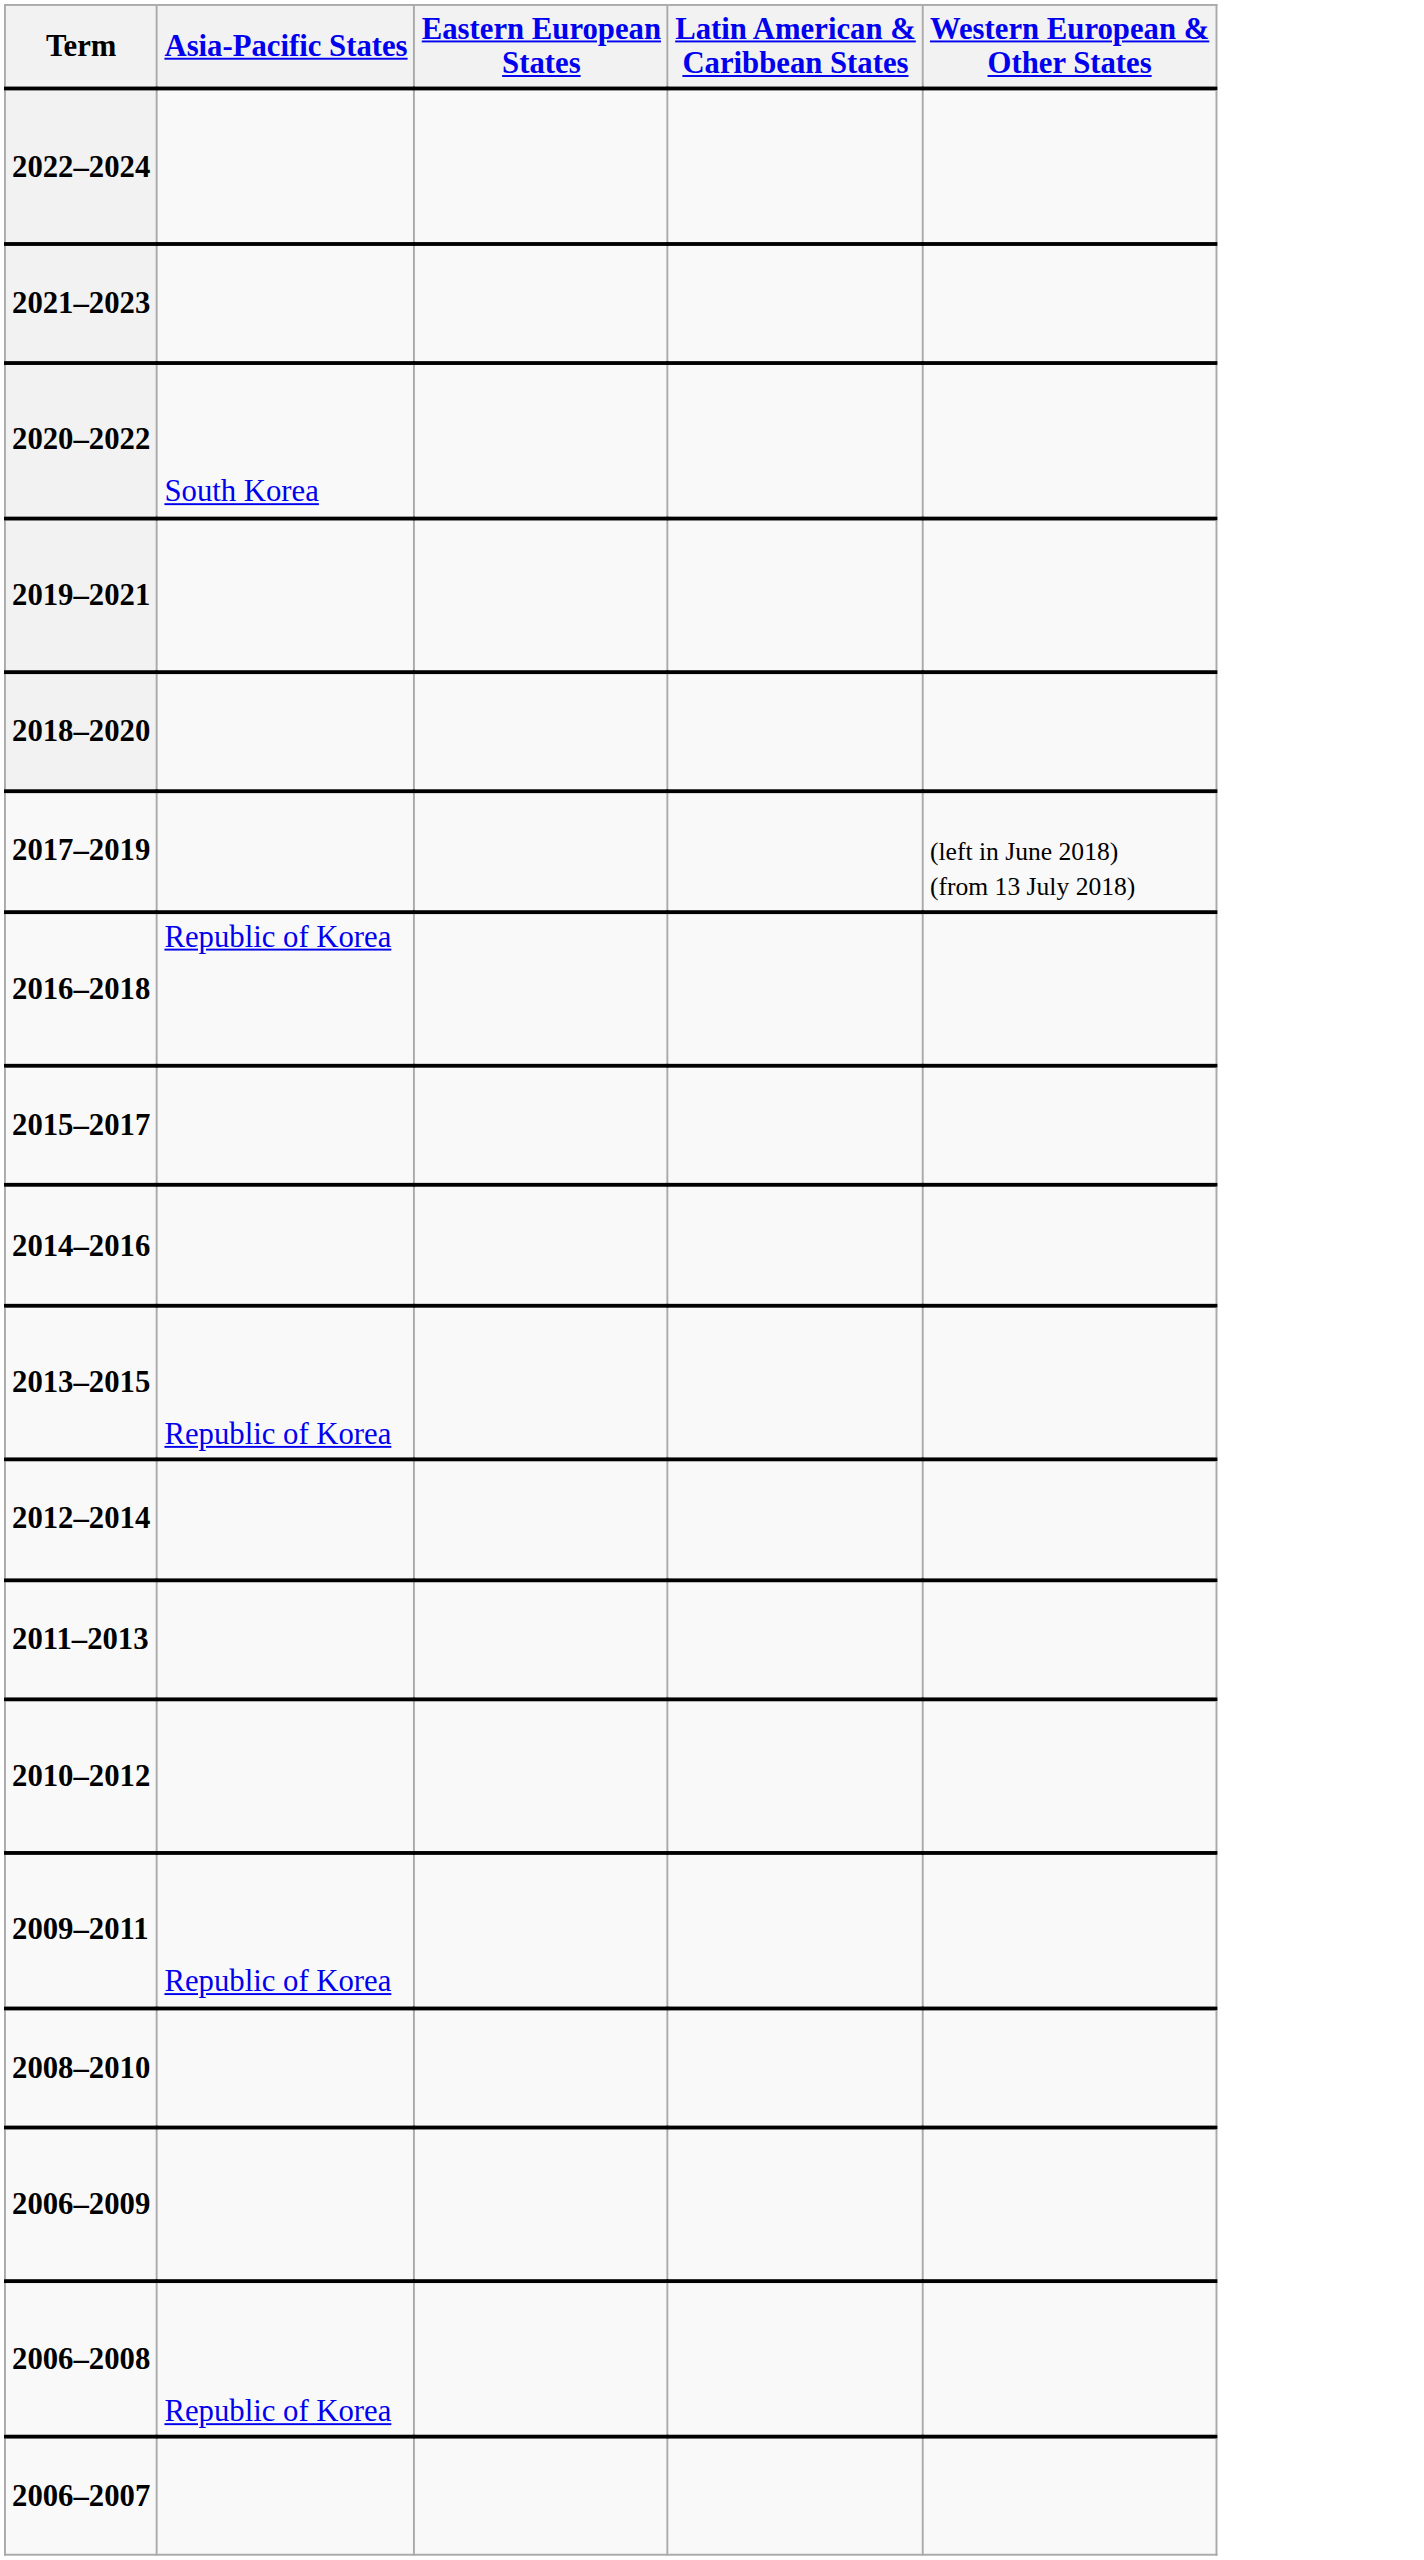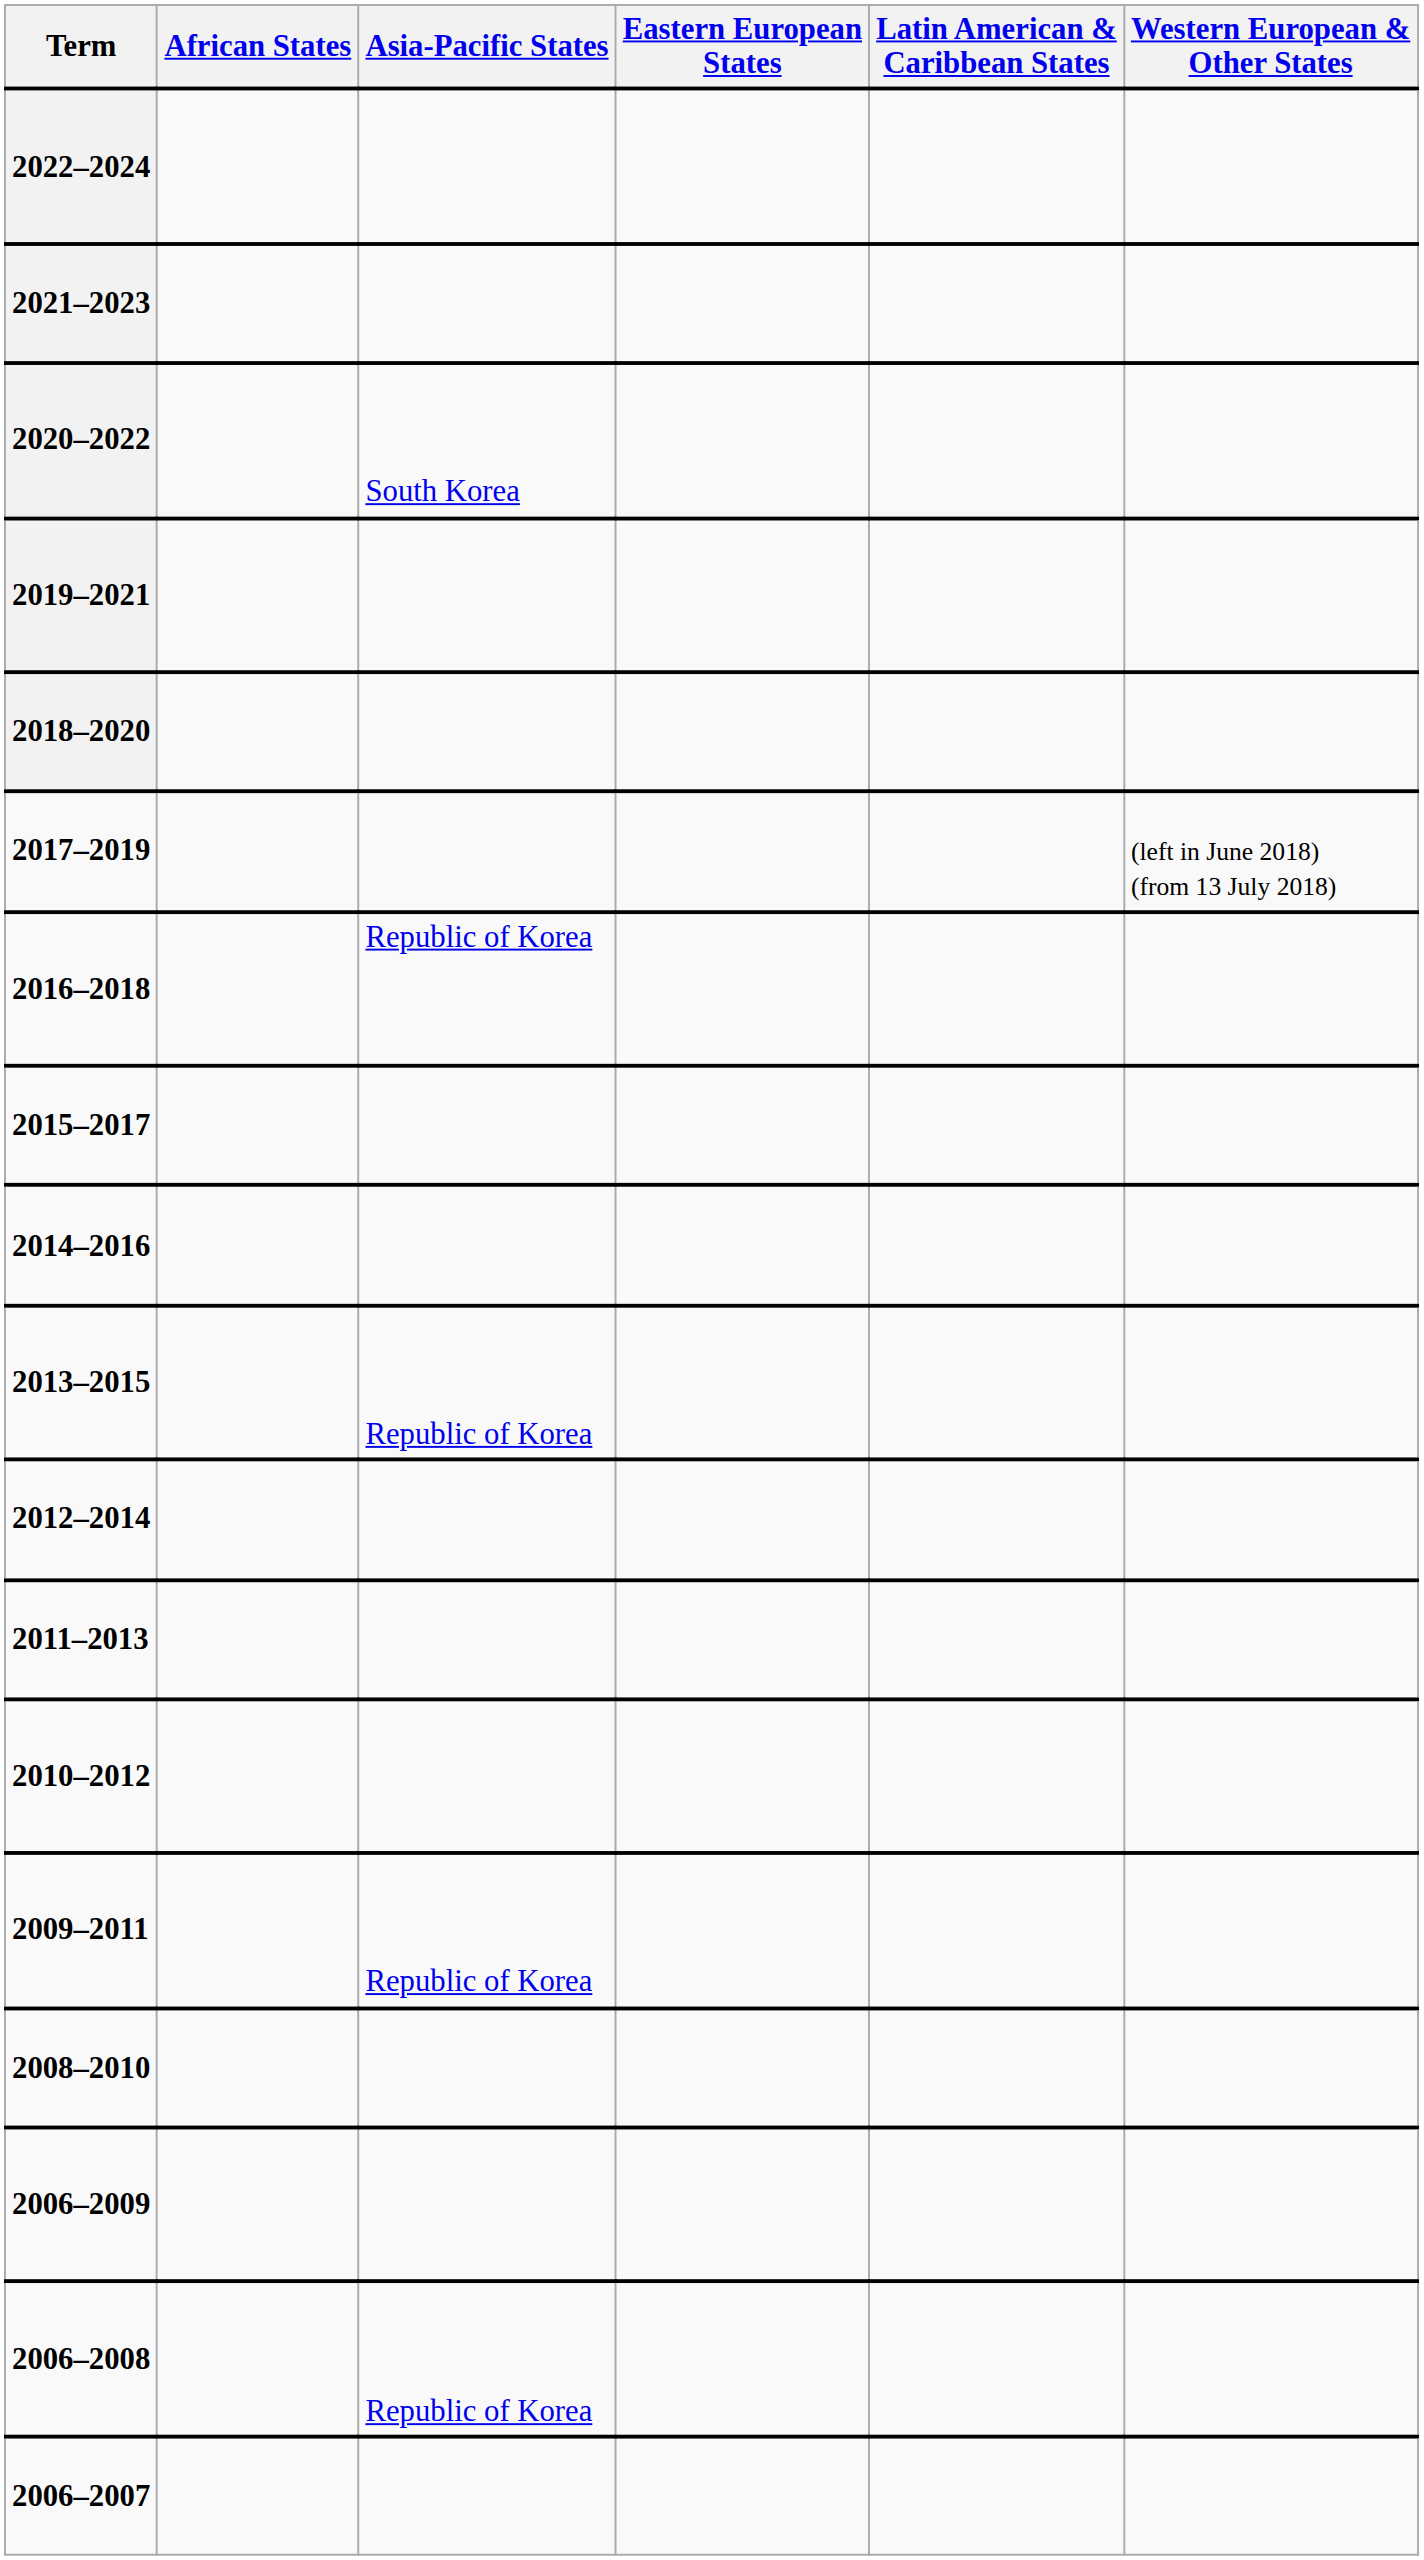 <table class="wikitable">
 <tr>
 <th>Term</th>
+<th><a href='#'>African States</a></th>
 <th><a href='#'>Asia-Pacific States</a></th>
 <th><a href='#'>Eastern European <br> States</a></th>
 <th><a href='#'>Latin American & <br> Caribbean States</a></th>
 <th><a href='#'>Western European & <br> Other States</a></th>
 </tr>
 <tr style="border-top: 2px solid #000000">
 <th><strong>2022–2024</strong><br></th>
 <td> <br> <br> <br> <br></td>
+<td> <br> <br> <br> <br></td>
 <td> <br></td>
 <td> <br> <br></td>
 <td> <br> <br></td>
 </tr>
 <tr style="border-top: 2px solid #000000">
 <th><strong>2021–2023</strong><br></th>
 <td> <br> <br> <br></td>
+<td> <br> <br> <br></td>
 <td><em></em><br> <br></td>
 <td> <br> <br></td>
 <td> <br></td>
 </tr>
 <tr style="border-top: 2px solid #000000">
 <th><strong>2020–2022</strong><br></th>
+<td> <br> <br> <br></td>
 <td> <br> <br> <br> <a href='#'>South Korea</a></td>
 <td> <br></td>
 <td> <br></td>
 <td> <br></td>
 </tr>
 <tr style="border-top: 2px solid #000000">
 <th><strong>2019–2021</strong><br></th>
 <td> <br> <br> <br> <br></td>
+<td> <br> <br> <br> <br></td>
 <td> <br></td>
 <td> <br> <br></td>
 <td> <br> <br></td>
 </tr>
 <tr style="border-top: 2px solid #000000">
 <th><strong>2018–2020</strong><br></th>
+<td> <br>  <br>  <br> </td>
 <td> <br>  <br>  <br> </td>
 <td> <br> </td>
 <td> <br>  <br> </td>
 <td> <br> </td>
 </tr>
 <tr style="border-top: 2px solid #000000;">
 <td><strong>2017–2019</strong><br></td>
 <td> <br>  <br>  <br> </td>
+<td> <br>  <br>  <br> </td>
 <td> <br> </td>
 <td> <br> </td>
 <td> <br>  <small>(left in June 2018)</small> <br>  <small>(from 13 July 2018)</small></td>
 </tr>
 <tr style="border-top: 2px solid #000000;">
 <td><strong>2016–2018</strong><br></td>
+<td> <br>  <br>  <br>  <br> </td>
 <td> <a href='#'>Republic of Korea</a> <br>  <br>  <br>  <br> </td>
 <td> <br> </td>
 <td> <br>  <br></td>
 <td> <br>  <br></td>
 </tr>
 <tr style="border-top: 2px solid #000000;">
 <td><strong>2015–2017</strong><br></td>
 <td> <br>  <br>  <br> </td>
+<td> <br>  <br>  <br> </td>
 <td> <br> </td>
 <td> <br>  <br></td>
 <td> <br> </td>
 </tr>
 <tr style="border-top: 2px solid #000000;">
 <td><strong>2014–2016</strong><br></td>
 <td> <br>  <br>  <br> </td>
+<td> <br>  <br>  <br> </td>
 <td> <br> </td>
 <td> <br> </td>
 <td> <br> </td>
 </tr>
 <tr style="border-top: 2px solid #000000;">
 <td><strong>2013–2015</strong><br></td>
+<td> <br>  <br>  <br>  <br> </td>
 <td> <br>  <br>  <br>  <a href='#'>Republic of Korea</a> <br> </td>
 <td> <br> </td>
 <td> <br>  <br> </td>
 <td> <br>  <br> </td>
 </tr>
 <tr style="border-top: 2px solid #000000;">
 <td><strong>2012–2014</strong><br></td>
 <td> <br>  <br>  <br> </td>
+<td> <br>  <br>  <br> </td>
 <td> <br> </td>
 <td> <br>  <br> </td>
 <td> <br> </td>
 </tr>
 <tr style="border-top: 2px solid #000000;">
 <td><strong>2011–2013</strong><br></td>
+<td> <br>  <br>  <br> </td>
 <td> <br>  <br>  <br> </td>
 <td> <br> </td>
 <td> <br> </td>
 <td> <br> </td>
 </tr>
 <tr style="border-top: 2px solid #000000;">
 <td><strong>2010–2012</strong><br></td>
 <td> <br>  <br>  <br>  <br> </td>
+<td> <br>  <br>  <br>  <br> </td>
 <td> <br> </td>
 <td> <br>  <br> </td>
 <td> <br>  <br> </td>
 </tr>
 <tr style="border-top: 2px solid #000000;">
 <td><strong>2009–2011</strong><br></td>
+<td> <br>  <br>  <br> </td>
 <td> <br>  <br>  <br>  <a href='#'>Republic of Korea</a></td>
 <td> <br> </td>
 <td> <br>  <br> </td>
 <td> <br> </td>
 </tr>
 <tr style="border-top: 2px solid #000000;">
 <td><strong>2008–2010</strong><br></td>
 <td> <br>  <br>  <br> </td>
+<td> <br>  <br>  <br> </td>
 <td> <br> </td>
 <td> <br> </td>
 <td> <br> </td>
 </tr>
 <tr style="border-top: 2px solid #000000;">
 <td><strong>2006–2009</strong><br></td>
 <td> <br>  <br>  <br>  <br> </td>
+<td> <br>  <br>  <br>  <br> </td>
 <td> <br> </td>
 <td> <br>  <br> </td>
 <td> <br>  <br> </td>
 </tr>
 <tr style="border-top: 2px solid #000000;">
 <td><strong>2006–2008</strong><br></td>
+<td> <br>  <br>  <br> </td>
 <td> <br>  <br>  <br>  <a href='#'>Republic of Korea</a></td>
 <td> <br> </td>
 <td> <br>  <br> </td>
 <td> <br> </td>
 </tr>
 <tr style="border-top: 2px solid #000000;">
 <td><strong>2006–2007</strong><br></td>
 <td> <br>  <br>  <br> </td>
+<td> <br>  <br>  <br> </td>
 <td> <br> </td>
 <td> <br> </td>
 <td> <br> </td>
 </tr>
 </table>
